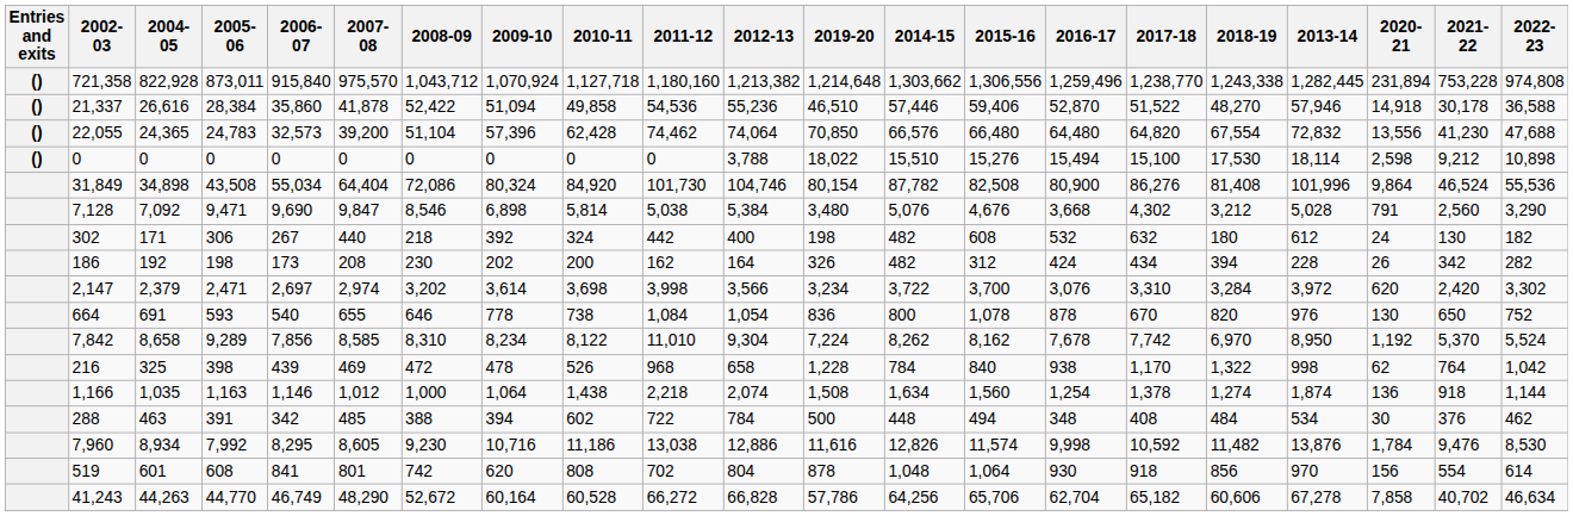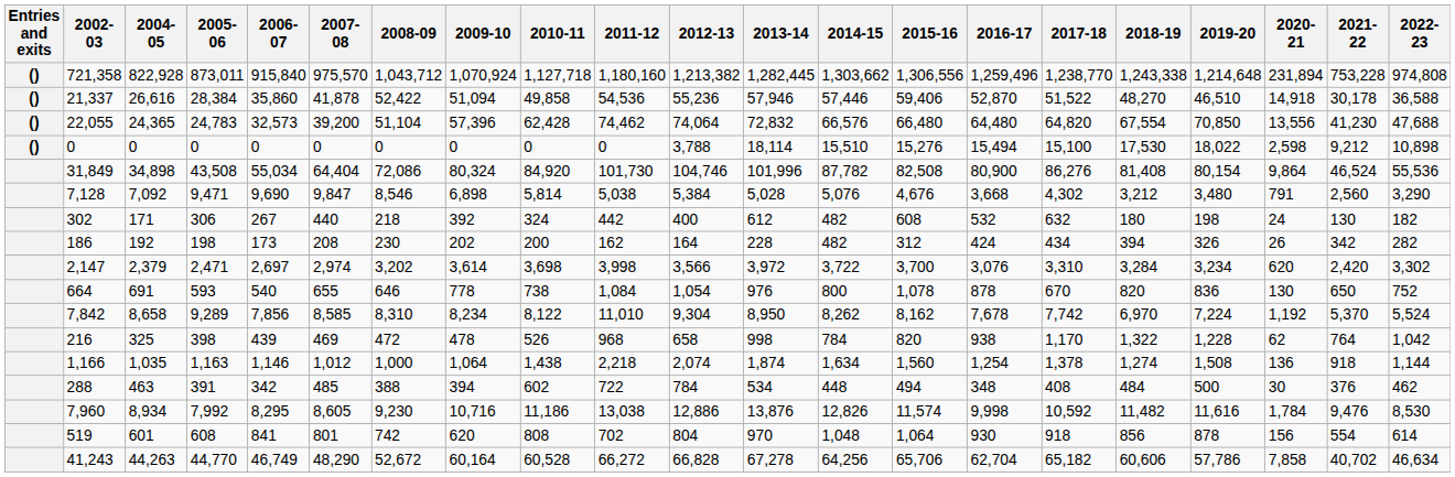 <table class="wikitable sortable mw-collapsible">
 <tr>
 <th>Entries and exits</th>
 <th>2002-03</th>
 <th>2004-05</th>
 <th>2005-06</th>
 <th>2006-07</th>
 <th>2007-08</th>
 <th>2008-09</th>
 <th>2009-10</th>
 <th>2010-11</th>
 <th>2011-12</th>
 <th>2012-13</th>
-<th>2019-20</th>
+<th>2013-14</th>
 <th>2014-15</th>
 <th>2015-16</th>
 <th>2016-17</th>
 <th>2017-18</th>
 <th>2018-19</th>
-<th>2013-14</th>
+<th>2019-20</th>
 <th>2020-21</th>
 <th>2021-22</th>
 <th>2022-23</th>
 </tr>
 <tr>
 <th>()</th>
 <td>721,358</td>
 <td>822,928</td>
 <td>873,011</td>
 <td>915,840</td>
 <td>975,570</td>
 <td>1,043,712</td>
 <td>1,070,924</td>
 <td>1,127,718</td>
 <td>1,180,160</td>
 <td>1,213,382</td>
-<td>1,214,648</td>
+<td>1,282,445</td>
 <td>1,303,662</td>
 <td>1,306,556</td>
 <td>1,259,496</td>
 <td>1,238,770</td>
 <td>1,243,338</td>
-<td>1,282,445</td>
+<td>1,214,648</td>
 <td>231,894</td>
 <td>753,228</td>
 <td>974,808</td>
 </tr>
 <tr>
 <th>()</th>
 <td>21,337</td>
 <td>26,616</td>
 <td>28,384</td>
 <td>35,860</td>
 <td>41,878</td>
 <td>52,422</td>
 <td>51,094</td>
 <td>49,858</td>
 <td>54,536</td>
 <td>55,236</td>
-<td>46,510</td>
+<td>57,946</td>
 <td>57,446</td>
 <td>59,406</td>
 <td>52,870</td>
 <td>51,522</td>
 <td>48,270</td>
-<td>57,946</td>
+<td>46,510</td>
 <td>14,918</td>
 <td>30,178</td>
 <td>36,588</td>
 </tr>
 <tr>
 <th>()</th>
 <td>22,055</td>
 <td>24,365</td>
 <td>24,783</td>
 <td>32,573</td>
 <td>39,200</td>
 <td>51,104</td>
 <td>57,396</td>
 <td>62,428</td>
 <td>74,462</td>
 <td>74,064</td>
-<td>70,850</td>
+<td>72,832</td>
 <td>66,576</td>
 <td>66,480</td>
 <td>64,480</td>
 <td>64,820</td>
 <td>67,554</td>
-<td>72,832</td>
+<td>70,850</td>
 <td>13,556</td>
 <td>41,230</td>
 <td>47,688</td>
 </tr>
 <tr>
 <th>()</th>
 <td>0</td>
 <td>0</td>
 <td>0</td>
 <td>0</td>
 <td>0</td>
 <td>0</td>
 <td>0</td>
 <td>0</td>
 <td>0</td>
 <td>3,788</td>
-<td>18,022</td>
+<td>18,114</td>
 <td>15,510</td>
 <td>15,276</td>
 <td>15,494</td>
 <td>15,100</td>
 <td>17,530</td>
-<td>18,114</td>
+<td>18,022</td>
 <td>2,598</td>
 <td>9,212</td>
 <td>10,898</td>
 </tr>
 <tr>
 <th></th>
 <td>31,849</td>
 <td>34,898</td>
 <td>43,508</td>
 <td>55,034</td>
 <td>64,404</td>
 <td>72,086</td>
 <td>80,324</td>
 <td>84,920</td>
 <td>101,730</td>
 <td>104,746</td>
-<td>80,154</td>
+<td>101,996</td>
 <td>87,782</td>
 <td>82,508</td>
 <td>80,900</td>
 <td>86,276</td>
 <td>81,408</td>
-<td>101,996</td>
+<td>80,154</td>
 <td>9,864</td>
 <td>46,524</td>
 <td>55,536</td>
 </tr>
 <tr>
 <th></th>
 <td>7,128</td>
 <td>7,092</td>
 <td>9,471</td>
 <td>9,690</td>
 <td>9,847</td>
 <td>8,546</td>
 <td>6,898</td>
 <td>5,814</td>
 <td>5,038</td>
 <td>5,384</td>
-<td>3,480</td>
+<td>5,028</td>
 <td>5,076</td>
 <td>4,676</td>
 <td>3,668</td>
 <td>4,302</td>
 <td>3,212</td>
-<td>5,028</td>
+<td>3,480</td>
 <td>791</td>
 <td>2,560</td>
 <td>3,290</td>
 </tr>
 <tr>
 <th><em></em></th>
 <td>302</td>
 <td>171</td>
 <td>306</td>
 <td>267</td>
 <td>440</td>
 <td>218</td>
 <td>392</td>
 <td>324</td>
 <td>442</td>
 <td>400</td>
-<td>198</td>
+<td>612</td>
 <td>482</td>
 <td>608</td>
 <td>532</td>
 <td>632</td>
 <td>180</td>
-<td>612</td>
+<td>198</td>
 <td>24</td>
 <td>130</td>
 <td>182</td>
 </tr>
 <tr>
 <th><em></em></th>
 <td>186</td>
 <td>192</td>
 <td>198</td>
 <td>173</td>
 <td>208</td>
 <td>230</td>
 <td>202</td>
 <td>200</td>
 <td>162</td>
 <td>164</td>
-<td>326</td>
+<td>228</td>
 <td>482</td>
 <td>312</td>
 <td>424</td>
 <td>434</td>
 <td>394</td>
-<td>228</td>
+<td>326</td>
 <td>26</td>
 <td>342</td>
 <td>282</td>
 </tr>
 <tr>
 <th></th>
 <td>2,147</td>
 <td>2,379</td>
 <td>2,471</td>
 <td>2,697</td>
 <td>2,974</td>
 <td>3,202</td>
 <td>3,614</td>
 <td>3,698</td>
 <td>3,998</td>
 <td>3,566</td>
-<td>3,234</td>
+<td>3,972</td>
 <td>3,722</td>
 <td>3,700</td>
 <td>3,076</td>
 <td>3,310</td>
 <td>3,284</td>
-<td>3,972</td>
+<td>3,234</td>
 <td>620</td>
 <td>2,420</td>
 <td>3,302</td>
 </tr>
 <tr>
 <th><em></em></th>
 <td>664</td>
 <td>691</td>
 <td>593</td>
 <td>540</td>
 <td>655</td>
 <td>646</td>
 <td>778</td>
 <td>738</td>
 <td>1,084</td>
 <td>1,054</td>
-<td>836</td>
+<td>976</td>
 <td>800</td>
 <td>1,078</td>
 <td>878</td>
 <td>670</td>
 <td>820</td>
-<td>976</td>
+<td>836</td>
 <td>130</td>
 <td>650</td>
 <td>752</td>
 </tr>
 <tr>
 <th></th>
 <td>7,842</td>
 <td>8,658</td>
 <td>9,289</td>
 <td>7,856</td>
 <td>8,585</td>
 <td>8,310</td>
 <td>8,234</td>
 <td>8,122</td>
 <td>11,010</td>
 <td>9,304</td>
-<td>7,224</td>
+<td>8,950</td>
 <td>8,262</td>
 <td>8,162</td>
 <td>7,678</td>
 <td>7,742</td>
 <td>6,970</td>
-<td>8,950</td>
+<td>7,224</td>
 <td>1,192</td>
 <td>5,370</td>
 <td>5,524</td>
 </tr>
 <tr>
 <th><em></em></th>
 <td>216</td>
 <td>325</td>
 <td>398</td>
 <td>439</td>
 <td>469</td>
 <td>472</td>
 <td>478</td>
 <td>526</td>
 <td>968</td>
 <td>658</td>
-<td>1,228</td>
+<td>998</td>
 <td>784</td>
-<td>840</td>
+<td>820</td>
 <td>938</td>
 <td>1,170</td>
 <td>1,322</td>
-<td>998</td>
+<td>1,228</td>
 <td>62</td>
 <td>764</td>
 <td>1,042</td>
 </tr>
 <tr>
 <th></th>
 <td>1,166</td>
 <td>1,035</td>
 <td>1,163</td>
 <td>1,146</td>
 <td>1,012</td>
 <td>1,000</td>
 <td>1,064</td>
 <td>1,438</td>
 <td>2,218</td>
 <td>2,074</td>
-<td>1,508</td>
+<td>1,874</td>
 <td>1,634</td>
 <td>1,560</td>
 <td>1,254</td>
 <td>1,378</td>
 <td>1,274</td>
-<td>1,874</td>
+<td>1,508</td>
 <td>136</td>
 <td>918</td>
 <td>1,144</td>
 </tr>
 <tr>
 <th><em></em></th>
 <td>288</td>
 <td>463</td>
 <td>391</td>
 <td>342</td>
 <td>485</td>
 <td>388</td>
 <td>394</td>
 <td>602</td>
 <td>722</td>
 <td>784</td>
-<td>500</td>
+<td>534</td>
 <td>448</td>
 <td>494</td>
 <td>348</td>
 <td>408</td>
 <td>484</td>
-<td>534</td>
+<td>500</td>
 <td>30</td>
 <td>376</td>
 <td>462</td>
 </tr>
 <tr>
 <th></th>
 <td>7,960</td>
 <td>8,934</td>
 <td>7,992</td>
 <td>8,295</td>
 <td>8,605</td>
 <td>9,230</td>
 <td>10,716</td>
 <td>11,186</td>
 <td>13,038</td>
 <td>12,886</td>
-<td>11,616</td>
+<td>13,876</td>
 <td>12,826</td>
 <td>11,574</td>
 <td>9,998</td>
 <td>10,592</td>
 <td>11,482</td>
-<td>13,876</td>
+<td>11,616</td>
 <td>1,784</td>
 <td>9,476</td>
 <td>8,530</td>
 </tr>
 <tr>
 <th><em></em></th>
 <td>519</td>
 <td>601</td>
 <td>608</td>
 <td>841</td>
 <td>801</td>
 <td>742</td>
 <td>620</td>
 <td>808</td>
 <td>702</td>
 <td>804</td>
-<td>878</td>
+<td>970</td>
 <td>1,048</td>
 <td>1,064</td>
 <td>930</td>
 <td>918</td>
 <td>856</td>
-<td>970</td>
+<td>878</td>
 <td>156</td>
 <td>554</td>
 <td>614</td>
 </tr>
 <tr>
 <th></th>
 <td>41,243</td>
 <td>44,263</td>
 <td>44,770</td>
 <td>46,749</td>
 <td>48,290</td>
 <td>52,672</td>
 <td>60,164</td>
 <td>60,528</td>
 <td>66,272</td>
 <td>66,828</td>
-<td>57,786</td>
+<td>67,278</td>
 <td>64,256</td>
 <td>65,706</td>
 <td>62,704</td>
 <td>65,182</td>
 <td>60,606</td>
-<td>67,278</td>
+<td>57,786</td>
 <td>7,858</td>
 <td>40,702</td>
 <td>46,634</td>
 </tr>
 </table>
